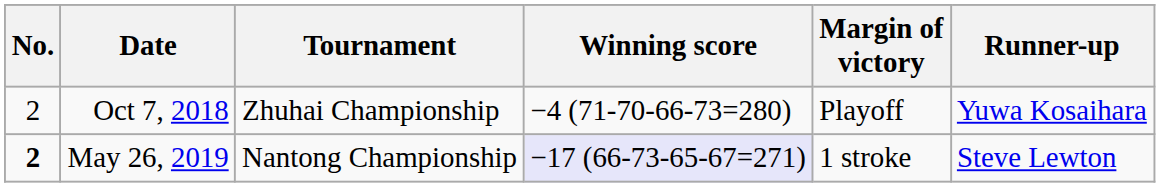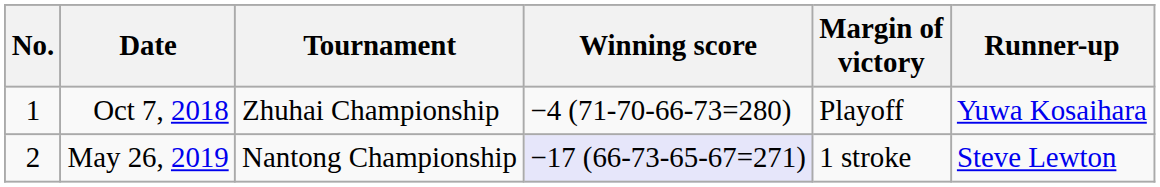 <table class="wikitable" style="font-size:95%;">
 <tr>
 <th>No.</th>
 <th>Date</th>
 <th>Tournament</th>
 <th>Winning score</th>
 <th>Margin of<br>victory</th>
 <th>Runner-up</th>
 </tr>
 <tr>
-<td align=center>2</td>
+<td align=center>1</td>
 <td align=right>Oct 7, <a href='#'>2018</a></td>
 <td>Zhuhai Championship</td>
 <td>−4 (71-70-66-73=280)</td>
 <td>Playoff</td>
 <td> <a href='#'>Yuwa Kosaihara</a></td>
 </tr>
 <tr>
-<td align=center><strong>2</strong></td>
+<td align=center>2</td>
 <td align=right>May 26, <a href='#'>2019</a></td>
 <td>Nantong Championship</td>
 <td style="background: lavender;">−17 (66-73-65-67=271)</td>
 <td>1 stroke</td>
 <td> <a href='#'>Steve Lewton</a></td>
 </tr>
 </table>
